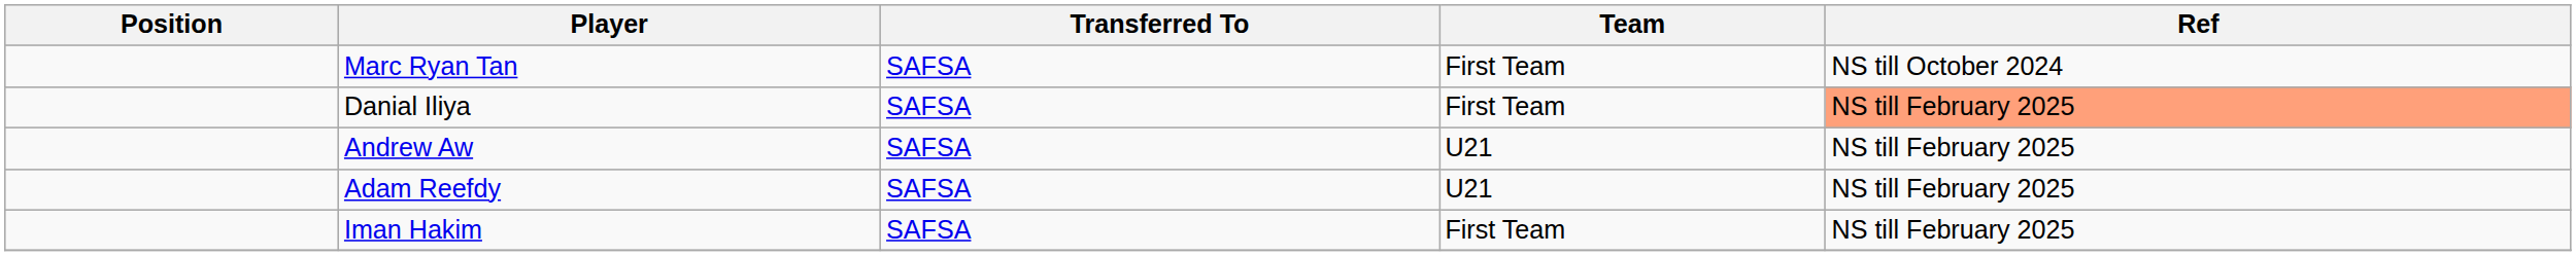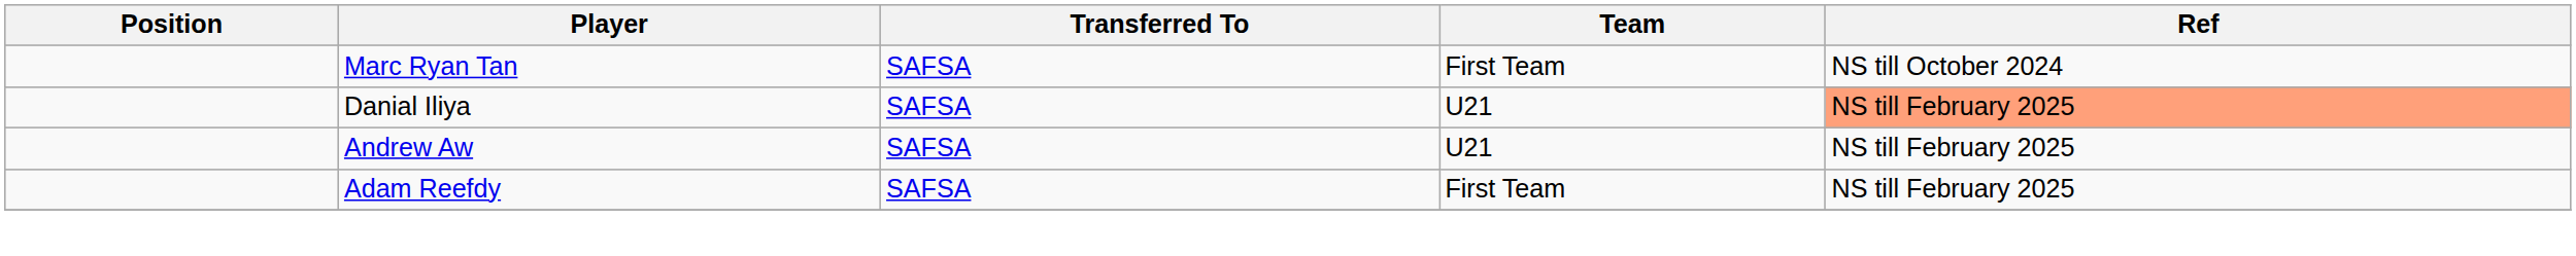 <table class="wikitable sortable" style="width:80%; text-align:center; font-size:100%; text-align:left;">
 <tr>
 <th><strong>Position</strong></th>
 <th><strong>Player</strong></th>
 <th><strong>Transferred To</strong></th>
 <th><strong>Team</strong></th>
 <th><strong>Ref</strong></th>
 </tr>
 <tr>
 <td></td>
 <td> <a href='#'>Marc Ryan Tan</a></td>
 <td> <a href='#'>SAFSA</a></td>
 <td>First Team</td>
 <td>NS till October 2024</td>
 </tr>
 <tr>
 <td></td>
 <td> Danial Iliya</td>
 <td> <a href='#'>SAFSA</a></td>
-<td>First Team</td>
+<td>U21</td>
 <td style="background: lightsalmon;">NS till February 2025</td>
 </tr>
 <tr>
 <td></td>
 <td> <a href='#'>Andrew Aw</a></td>
 <td> <a href='#'>SAFSA</a></td>
 <td>U21</td>
 <td>NS till February 2025</td>
 </tr>
 <tr>
 <td></td>
 <td> <a href='#'>Adam Reefdy</a></td>
 <td> <a href='#'>SAFSA</a></td>
-<td>U21</td>
-<td>NS till February 2025</td>
-</tr>
-<tr>
-<td></td>
-<td> <a href='#'>Iman Hakim</a></td>
-<td> <a href='#'>SAFSA</a></td>
 <td>First Team</td>
 <td>NS till February 2025</td>
 </tr>
 <tr>
 </tr>
 </table>
